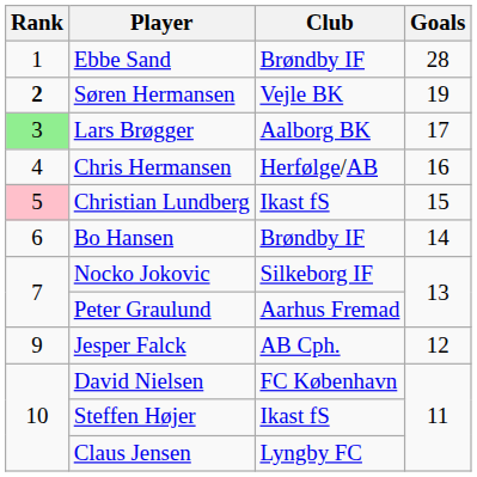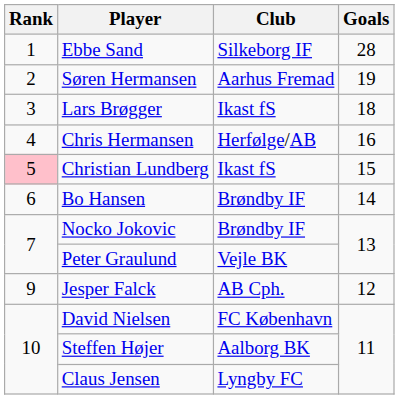 <table class="wikitable" style="text-align: center;">
 <tr>
 <th>Rank</th>
 <th>Player</th>
 <th>Club</th>
 <th>Goals</th>
 </tr>
 <tr>
 <td>1</td>
 <td align="left"> <a href='#'>Ebbe Sand</a></td>
-<td align="left"><a href='#'>Brøndby IF</a></td>
+<td align="left"><a href='#'>Silkeborg IF</a></td>
 <td>28</td>
 </tr>
 <tr>
-<td><strong>2</strong></td>
+<td>2</td>
 <td align="left"> <a href='#'>Søren Hermansen</a></td>
-<td align="left"><a href='#'>Vejle BK</a></td>
+<td align="left"><a href='#'>Aarhus Fremad</a></td>
 <td>19</td>
 </tr>
 <tr>
-<td style="background: lightgreen;">3</td>
+<td>3</td>
 <td align="left"> <a href='#'>Lars Brøgger</a></td>
-<td align="left"><a href='#'>Aalborg BK</a></td>
-<td>17</td>
+<td align="left"><a href='#'>Ikast fS</a></td>
+<td>18</td>
 </tr>
 <tr>
 <td>4</td>
 <td align="left"> <a href='#'>Chris Hermansen</a></td>
 <td align="left"><a href='#'>Herfølge</a>/<a href='#'>AB</a></td>
 <td>16</td>
 </tr>
 <tr>
 <td style="background: pink;">5</td>
 <td align="left"> <a href='#'>Christian Lundberg</a></td>
 <td align="left"><a href='#'>Ikast fS</a></td>
 <td>15</td>
 </tr>
 <tr>
 <td>6</td>
 <td align="left"> <a href='#'>Bo Hansen</a></td>
 <td align="left"><a href='#'>Brøndby IF</a></td>
 <td>14</td>
 </tr>
 <tr>
 <td rowspan="2">7</td>
 <td align="left"> <a href='#'>Nocko Jokovic</a></td>
-<td align="left"><a href='#'>Silkeborg IF</a></td>
+<td align="left"><a href='#'>Brøndby IF</a></td>
 <td rowspan="2">13</td>
 </tr>
 <tr>
 <td align="left"> <a href='#'>Peter Graulund</a></td>
-<td align="left"><a href='#'>Aarhus Fremad</a></td>
+<td align="left"><a href='#'>Vejle BK</a></td>
 </tr>
 <tr>
 <td>9</td>
 <td align="left"> <a href='#'>Jesper Falck</a></td>
 <td align="left"><a href='#'>AB Cph.</a></td>
 <td>12</td>
 </tr>
 <tr>
 <td rowspan="3">10</td>
 <td align="left"> <a href='#'>David Nielsen</a></td>
 <td align="left"><a href='#'>FC København</a></td>
 <td rowspan="3">11</td>
 </tr>
 <tr>
 <td align="left"> <a href='#'>Steffen Højer</a></td>
-<td align="left"><a href='#'>Ikast fS</a></td>
+<td align="left"><a href='#'>Aalborg BK</a></td>
 </tr>
 <tr>
 <td align="left"> <a href='#'>Claus Jensen</a></td>
 <td align="left"><a href='#'>Lyngby FC</a></td>
 </tr>
 </table>
